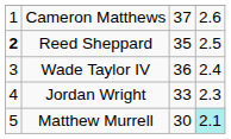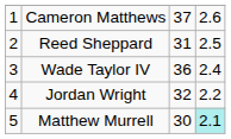 <table class="wikitable sortable" style="text-align:center">
 <tr>
 </tr>
 <tr>
 <td>1</td>
 <td>Cameron Matthews</td>
 <td>37</td>
 <td>2.6</td>
 </tr>
 <tr>
-<td><strong>2</strong></td>
+<td>2</td>
 <td>Reed Sheppard</td>
-<td>35</td>
+<td>31</td>
 <td>2.5</td>
 </tr>
 <tr>
 <td>3</td>
 <td>Wade Taylor IV</td>
 <td>36</td>
 <td>2.4</td>
 </tr>
 <tr>
 <td>4</td>
 <td>Jordan Wright</td>
-<td>33</td>
-<td>2.3</td>
+<td>32</td>
+<td>2.2</td>
 </tr>
 <tr>
 <td>5</td>
 <td>Matthew Murrell</td>
 <td>30</td>
 <td style="background: paleturquoise;">2.1</td>
 </tr>
 </table>
